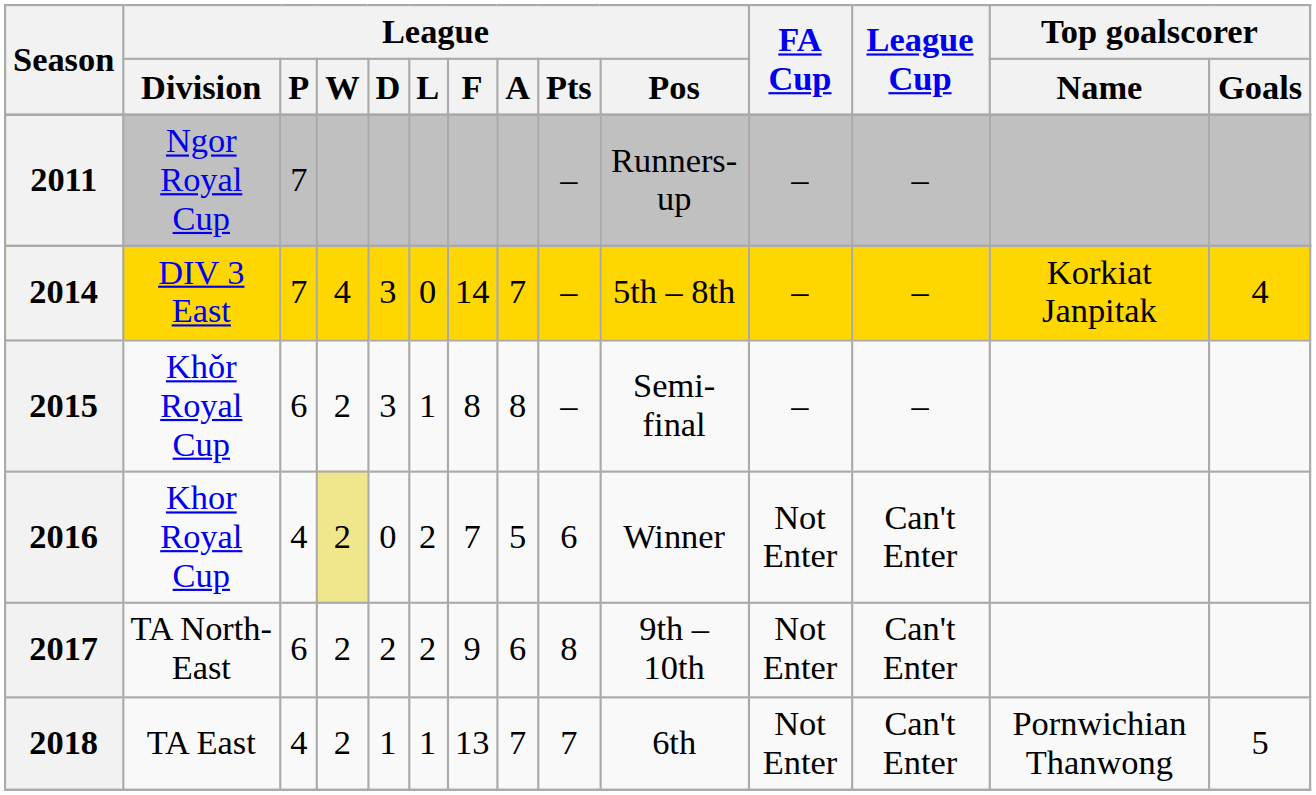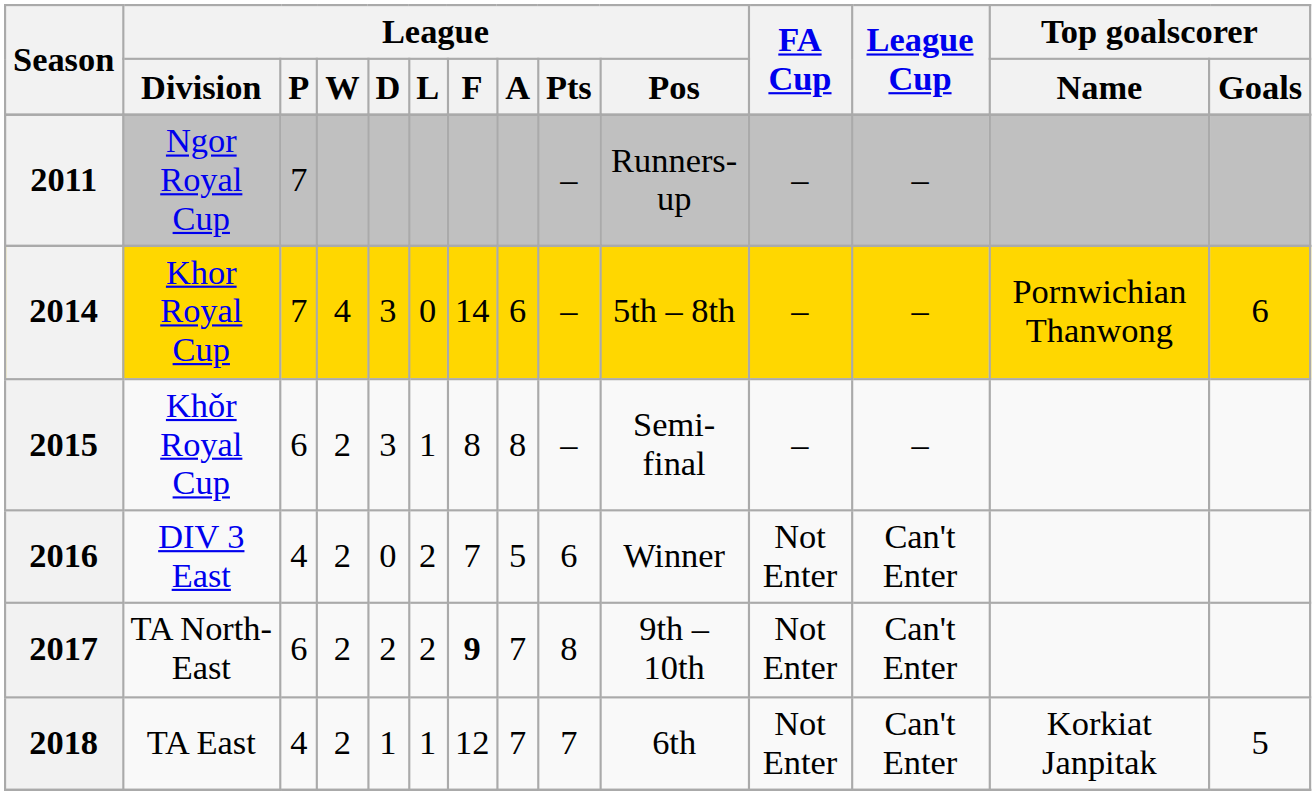 <table class="wikitable" style="text-align: center">
 <tr>
 <th rowspan=2>Season</th>
 <th colspan=9>League</th>
 <th rowspan=2><a href='#'>FA Cup</a></th>
 <th rowspan=2><a href='#'>League Cup</a></th>
 <th colspan=2>Top goalscorer</th>
 </tr>
 <tr>
 <th>Division</th>
 <th>P</th>
 <th>W</th>
 <th>D</th>
 <th>L</th>
 <th>F</th>
 <th>A</th>
 <th>Pts</th>
 <th>Pos</th>
 <th>Name</th>
 <th>Goals</th>
 </tr>
 <tr>
 </tr>
 <tr bgcolor=silver>
 <th>2011</th>
 <td><a href='#'>Ngor Royal Cup</a></td>
 <td>7</td>
 <td></td>
 <td></td>
 <td></td>
 <td></td>
 <td></td>
 <td>–</td>
 <td>Runners-up</td>
 <td>–</td>
 <td>–</td>
 <td></td>
 <td></td>
 </tr>
 <tr>
 </tr>
 <tr bgcolor=gold>
 <th>2014</th>
-<td><a href='#'>DIV 3 East</a></td>
+<td><a href='#'>Khor Royal Cup</a></td>
 <td>7</td>
 <td>4</td>
 <td>3</td>
 <td>0</td>
 <td>14</td>
-<td>7</td>
+<td>6</td>
 <td>–</td>
 <td>5th – 8th</td>
 <td>–</td>
 <td>–</td>
-<td>Korkiat Janpitak</td>
-<td>4</td>
+<td>Pornwichian Thanwong</td>
+<td>6</td>
 </tr>
 <tr>
 <th>2015</th>
 <td><a href='#'>Khǒr Royal Cup</a></td>
 <td>6</td>
 <td>2</td>
 <td>3</td>
 <td>1</td>
 <td>8</td>
 <td>8</td>
 <td>–</td>
 <td>Semi-final</td>
 <td>–</td>
 <td>–</td>
 <td></td>
 <td></td>
 </tr>
 <tr>
 <th>2016</th>
-<td><a href='#'>Khor Royal Cup</a></td>
+<td><a href='#'>DIV 3 East</a></td>
 <td>4</td>
-<td style="background: khaki;">2</td>
+<td>2</td>
 <td>0</td>
 <td>2</td>
 <td>7</td>
 <td>5</td>
 <td>6</td>
 <td>Winner</td>
 <td>Not Enter</td>
 <td>Can't Enter</td>
 <td></td>
 <td></td>
 </tr>
 <tr>
 <th>2017</th>
 <td>TA North-East</td>
 <td>6</td>
 <td>2</td>
 <td>2</td>
 <td>2</td>
-<td>9</td>
-<td>6</td>
+<td><strong>9</strong></td>
+<td>7</td>
 <td>8</td>
 <td>9th – 10th</td>
 <td>Not Enter</td>
 <td>Can't Enter</td>
 <td></td>
 <td></td>
 </tr>
 <tr>
 <th>2018</th>
 <td>TA East</td>
 <td>4</td>
 <td>2</td>
 <td>1</td>
 <td>1</td>
-<td>13</td>
+<td>12</td>
 <td>7</td>
 <td>7</td>
 <td>6th</td>
 <td>Not Enter</td>
 <td>Can't Enter</td>
-<td>Pornwichian Thanwong</td>
+<td>Korkiat Janpitak</td>
 <td>5</td>
 </tr>
 <tr>
 </tr>
 </table>
